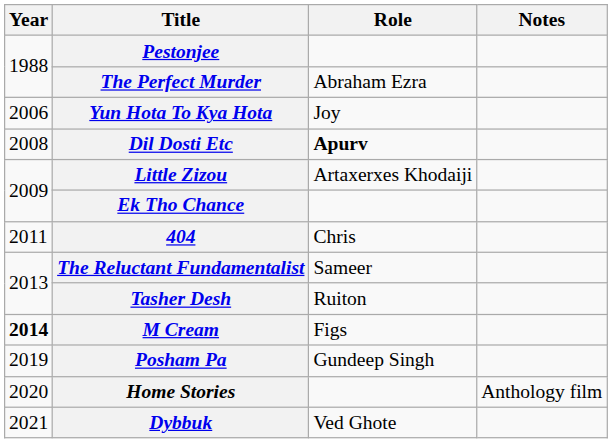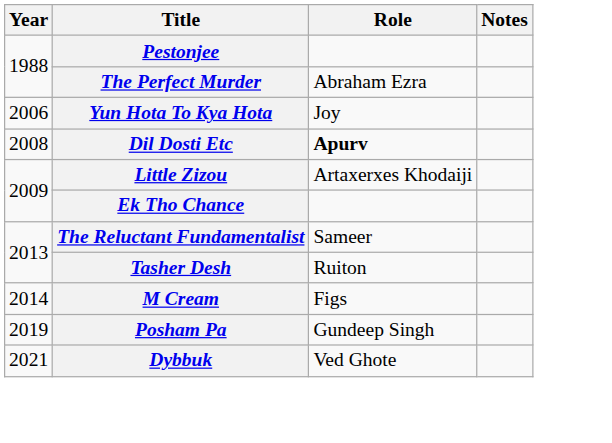 <table class="wikitable sortable plainrowheaders">
 <tr>
 <th>Year</th>
 <th>Title</th>
 <th>Role</th>
 <th>Notes</th>
 </tr>
 <tr>
 <td rowspan=2>1988</td>
 <th scope="row"><em><a href='#'>Pestonjee</a></em></th>
 <td></td>
 <td></td>
 </tr>
 <tr>
 <th scope="row"><em><a href='#'>The Perfect Murder</a></em></th>
 <td>Abraham Ezra</td>
 <td></td>
 </tr>
 <tr>
 <td>2006</td>
 <th scope="row"><em><a href='#'>Yun Hota To Kya Hota</a></em></th>
 <td>Joy</td>
 <td></td>
 </tr>
 <tr>
 <td>2008</td>
 <th scope="row"><em><a href='#'>Dil Dosti Etc</a></em></th>
 <td><strong>Apurv</strong></td>
 <td></td>
 </tr>
 <tr>
 <td rowspan=2>2009</td>
 <th scope="row"><em><a href='#'>Little Zizou</a></em></th>
 <td>Artaxerxes Khodaiji</td>
 <td></td>
 </tr>
 <tr>
 <th scope="row"><em><a href='#'>Ek Tho Chance</a></em></th>
 <td></td>
 <td></td>
 </tr>
 <tr>
-<td>2011</td>
-<th scope="row"><em><a href='#'>404</a></em></th>
-<td>Chris</td>
-<td></td>
-</tr>
-<tr>
 <td rowspan="2">2013</td>
 <th scope="row"><em><a href='#'>The Reluctant Fundamentalist</a></em></th>
 <td>Sameer</td>
 <td></td>
 </tr>
 <tr>
 <th scope="row"><em><a href='#'>Tasher Desh</a></em></th>
 <td>Ruiton</td>
 <td></td>
 </tr>
 <tr>
-<td><strong>2014</strong></td>
+<td>2014</td>
 <th scope="row"><em><a href='#'>M Cream</a></em></th>
 <td>Figs</td>
 <td></td>
 </tr>
 <tr>
 <td>2019</td>
 <th scope="row"><em><a href='#'>Posham Pa</a></em></th>
 <td>Gundeep Singh</td>
 <td></td>
 </tr>
 <tr>
-<td>2020</td>
-<th scope="row"><em>Home Stories</em></th>
-<td></td>
-<td>Anthology film</td>
-</tr>
-<tr>
 <td>2021</td>
 <th scope="row"><em><a href='#'>Dybbuk</a></em></th>
 <td>Ved Ghote</td>
 <td></td>
 </tr>
 </table>
